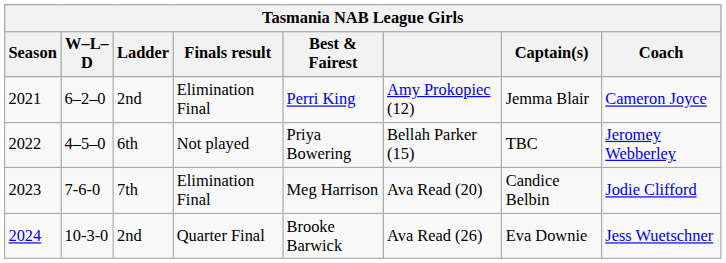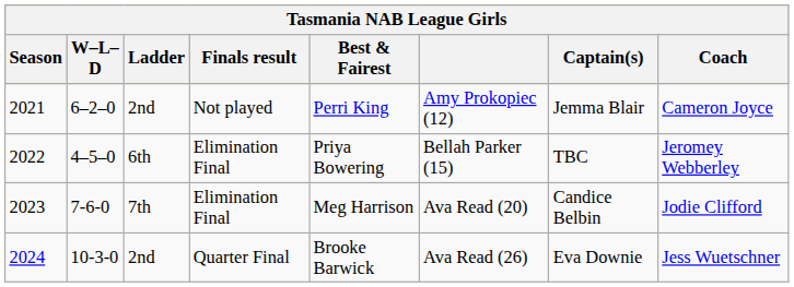 <table class="wikitable">
 <tr style="background:#bdb76b;font-size: 87%">
 <th colspan="9">Tasmania NAB League Girls</th>
 </tr>
 <tr style="background:#bdb76b;font-size: 87%;">
 <th>Season</th>
 <th>W–L–D</th>
 <th>Ladder</th>
 <th>Finals result</th>
 <th>Best & Fairest</th>
 <th></th>
 <th>Captain(s)</th>
 <th>Coach</th>
 </tr>
 <tr style="font-size: 87%;">
 <td>2021</td>
 <td>6–2–0</td>
 <td>2nd</td>
-<td>Elimination Final</td>
+<td>Not played</td>
 <td><a href='#'>Perri King</a></td>
 <td><a href='#'>Amy Prokopiec</a> (12)</td>
 <td>Jemma Blair</td>
 <td><a href='#'>Cameron Joyce</a></td>
 </tr>
 <tr style="font-size: 87%;">
 <td>2022</td>
 <td>4–5–0</td>
 <td>6th</td>
-<td>Not played</td>
+<td>Elimination Final</td>
 <td>Priya Bowering</td>
 <td>Bellah Parker (15)</td>
 <td>TBC</td>
 <td><a href='#'>Jeromey Webberley</a></td>
 </tr>
 <tr style="font-size: 87%;">
 <td>2023</td>
 <td>7-6-0</td>
 <td>7th</td>
 <td>Elimination Final</td>
 <td>Meg Harrison</td>
 <td>Ava Read (20)</td>
 <td>Candice Belbin</td>
 <td><a href='#'>Jodie Clifford</a></td>
 </tr>
 <tr style="font-size: 87%;">
 <td><a href='#'>2024</a></td>
 <td>10-3-0</td>
 <td>2nd</td>
 <td>Quarter Final</td>
 <td>Brooke Barwick</td>
 <td>Ava Read (26)</td>
 <td>Eva Downie</td>
 <td><a href='#'>Jess Wuetschner</a></td>
 </tr>
 </table>
